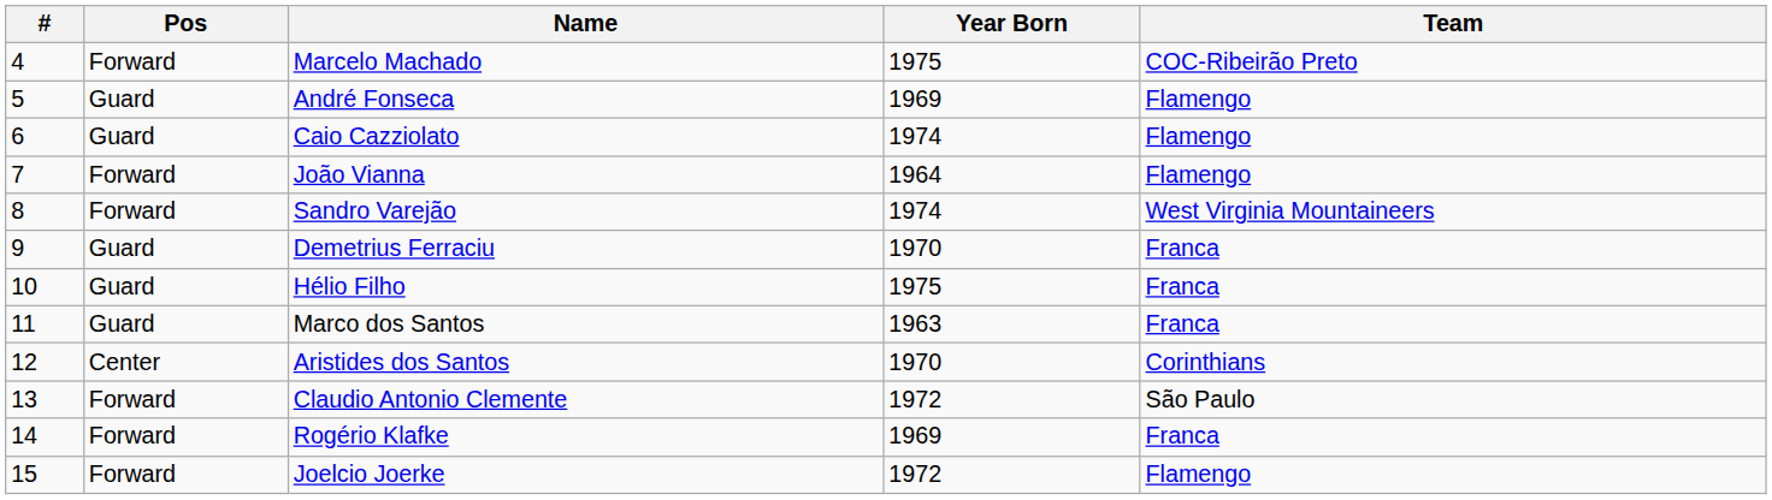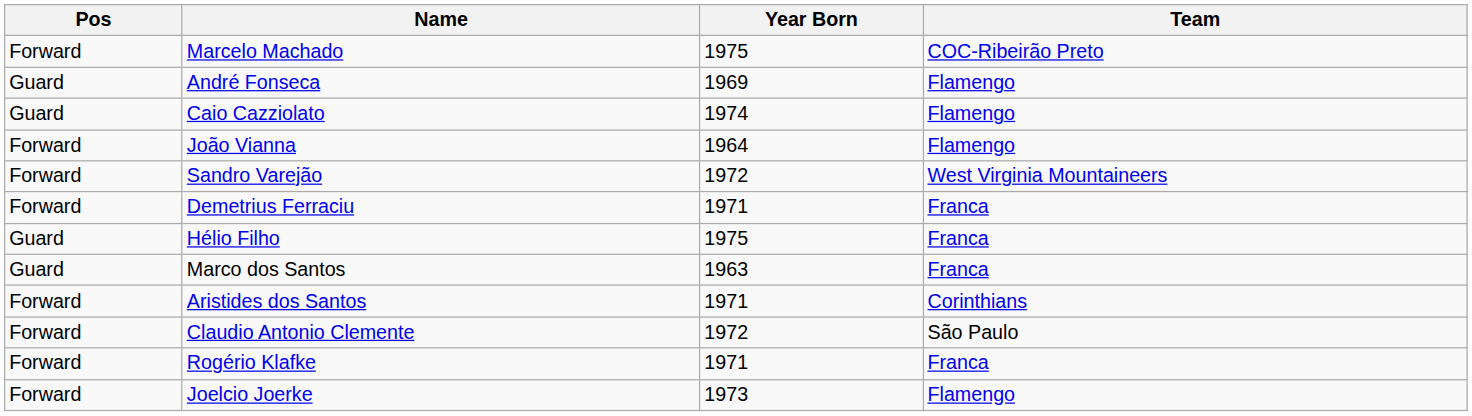 <table class="wikitable" width=60%>
 <tr>
-<th>#</th>
 <th>Pos</th>
 <th>Name</th>
 <th>Year Born</th>
 <th>Team</th>
 </tr>
 <tr>
-<td>4</td>
 <td>Forward</td>
 <td><a href='#'>Marcelo Machado</a></td>
 <td>1975</td>
 <td> <a href='#'>COC-Ribeirão Preto</a></td>
 </tr>
 <tr>
-<td>5</td>
 <td>Guard</td>
 <td><a href='#'>André Fonseca</a></td>
 <td>1969</td>
 <td> <a href='#'>Flamengo</a></td>
 </tr>
 <tr>
-<td>6</td>
 <td>Guard</td>
 <td><a href='#'>Caio Cazziolato</a></td>
 <td>1974</td>
 <td> <a href='#'>Flamengo</a></td>
 </tr>
 <tr>
-<td>7</td>
 <td>Forward</td>
 <td><a href='#'>João Vianna</a></td>
 <td>1964</td>
 <td> <a href='#'>Flamengo</a></td>
 </tr>
 <tr>
-<td>8</td>
 <td>Forward</td>
 <td><a href='#'>Sandro Varejão</a></td>
-<td>1974</td>
+<td>1972</td>
 <td> <a href='#'>West Virginia Mountaineers</a></td>
 </tr>
 <tr>
-<td>9</td>
-<td>Guard</td>
+<td>Forward</td>
 <td><a href='#'>Demetrius Ferraciu</a></td>
-<td>1970</td>
+<td>1971</td>
 <td> <a href='#'>Franca</a></td>
 </tr>
 <tr>
-<td>10</td>
 <td>Guard</td>
 <td><a href='#'>Hélio Filho</a></td>
 <td>1975</td>
 <td> <a href='#'>Franca</a></td>
 </tr>
 <tr>
-<td>11</td>
 <td>Guard</td>
 <td>Marco dos Santos</td>
 <td>1963</td>
 <td> <a href='#'>Franca</a></td>
 </tr>
 <tr>
-<td>12</td>
-<td>Center</td>
+<td>Forward</td>
 <td><a href='#'>Aristides dos Santos</a></td>
-<td>1970</td>
+<td>1971</td>
 <td> <a href='#'>Corinthians</a></td>
 </tr>
 <tr>
-<td>13</td>
 <td>Forward</td>
 <td><a href='#'>Claudio Antonio Clemente</a></td>
 <td>1972</td>
 <td> São Paulo</td>
 </tr>
 <tr>
-<td>14</td>
 <td>Forward</td>
 <td><a href='#'>Rogério Klafke</a></td>
-<td>1969</td>
+<td>1971</td>
 <td> <a href='#'>Franca</a></td>
 </tr>
 <tr>
-<td>15</td>
 <td>Forward</td>
 <td><a href='#'>Joelcio Joerke</a></td>
-<td>1972</td>
+<td>1973</td>
 <td> <a href='#'>Flamengo</a></td>
 </tr>
 </table>
